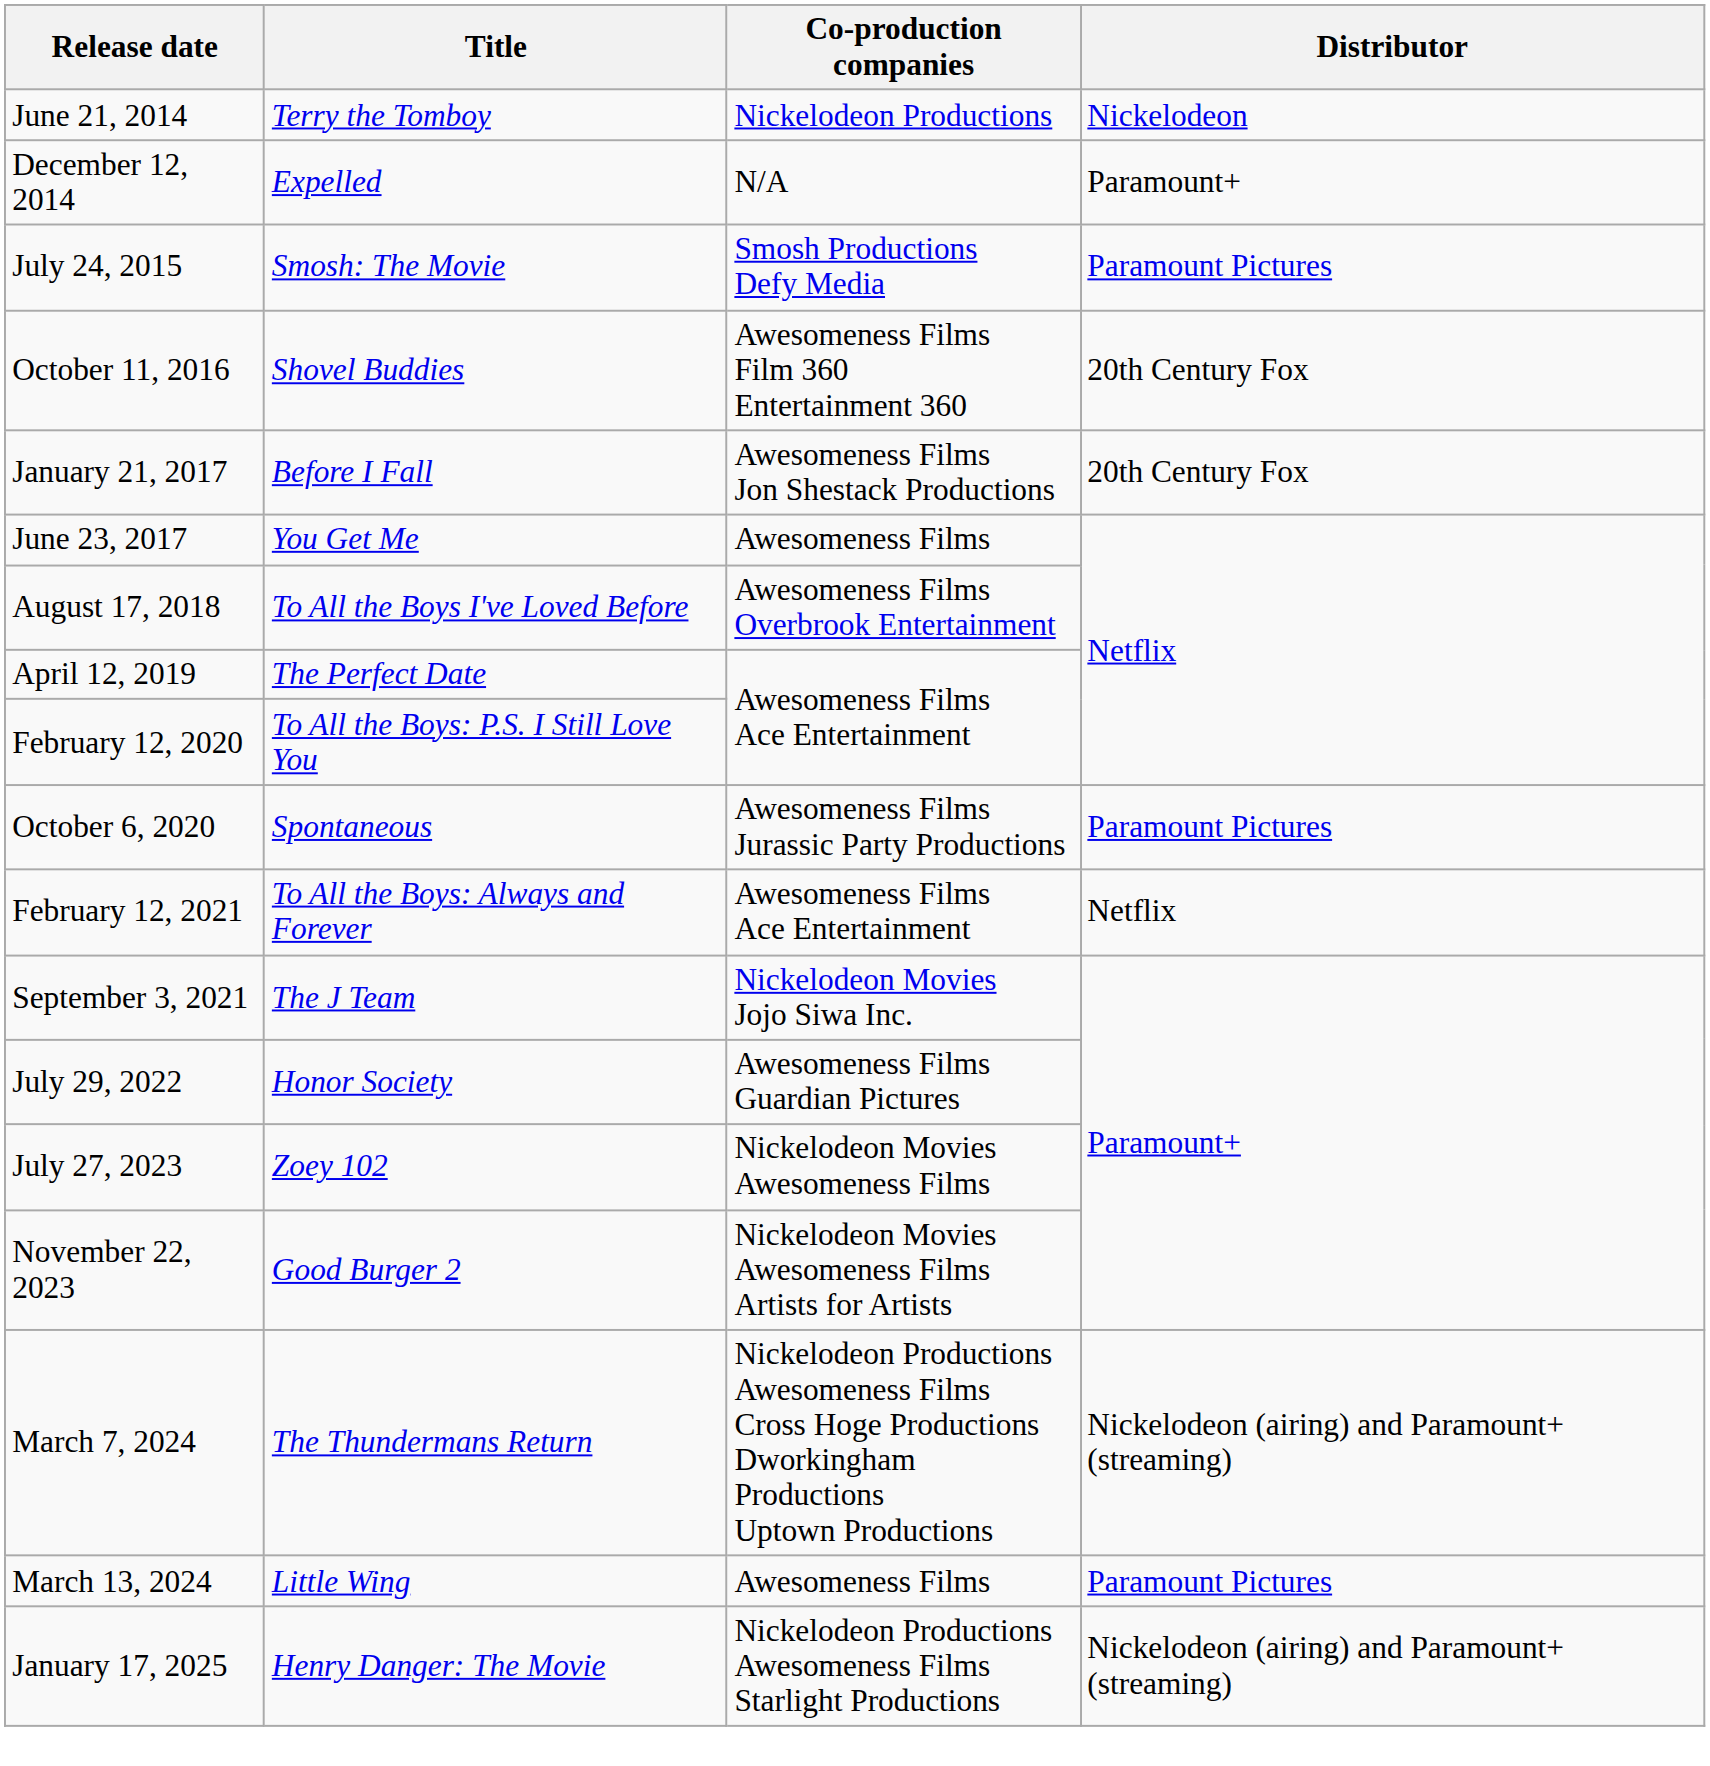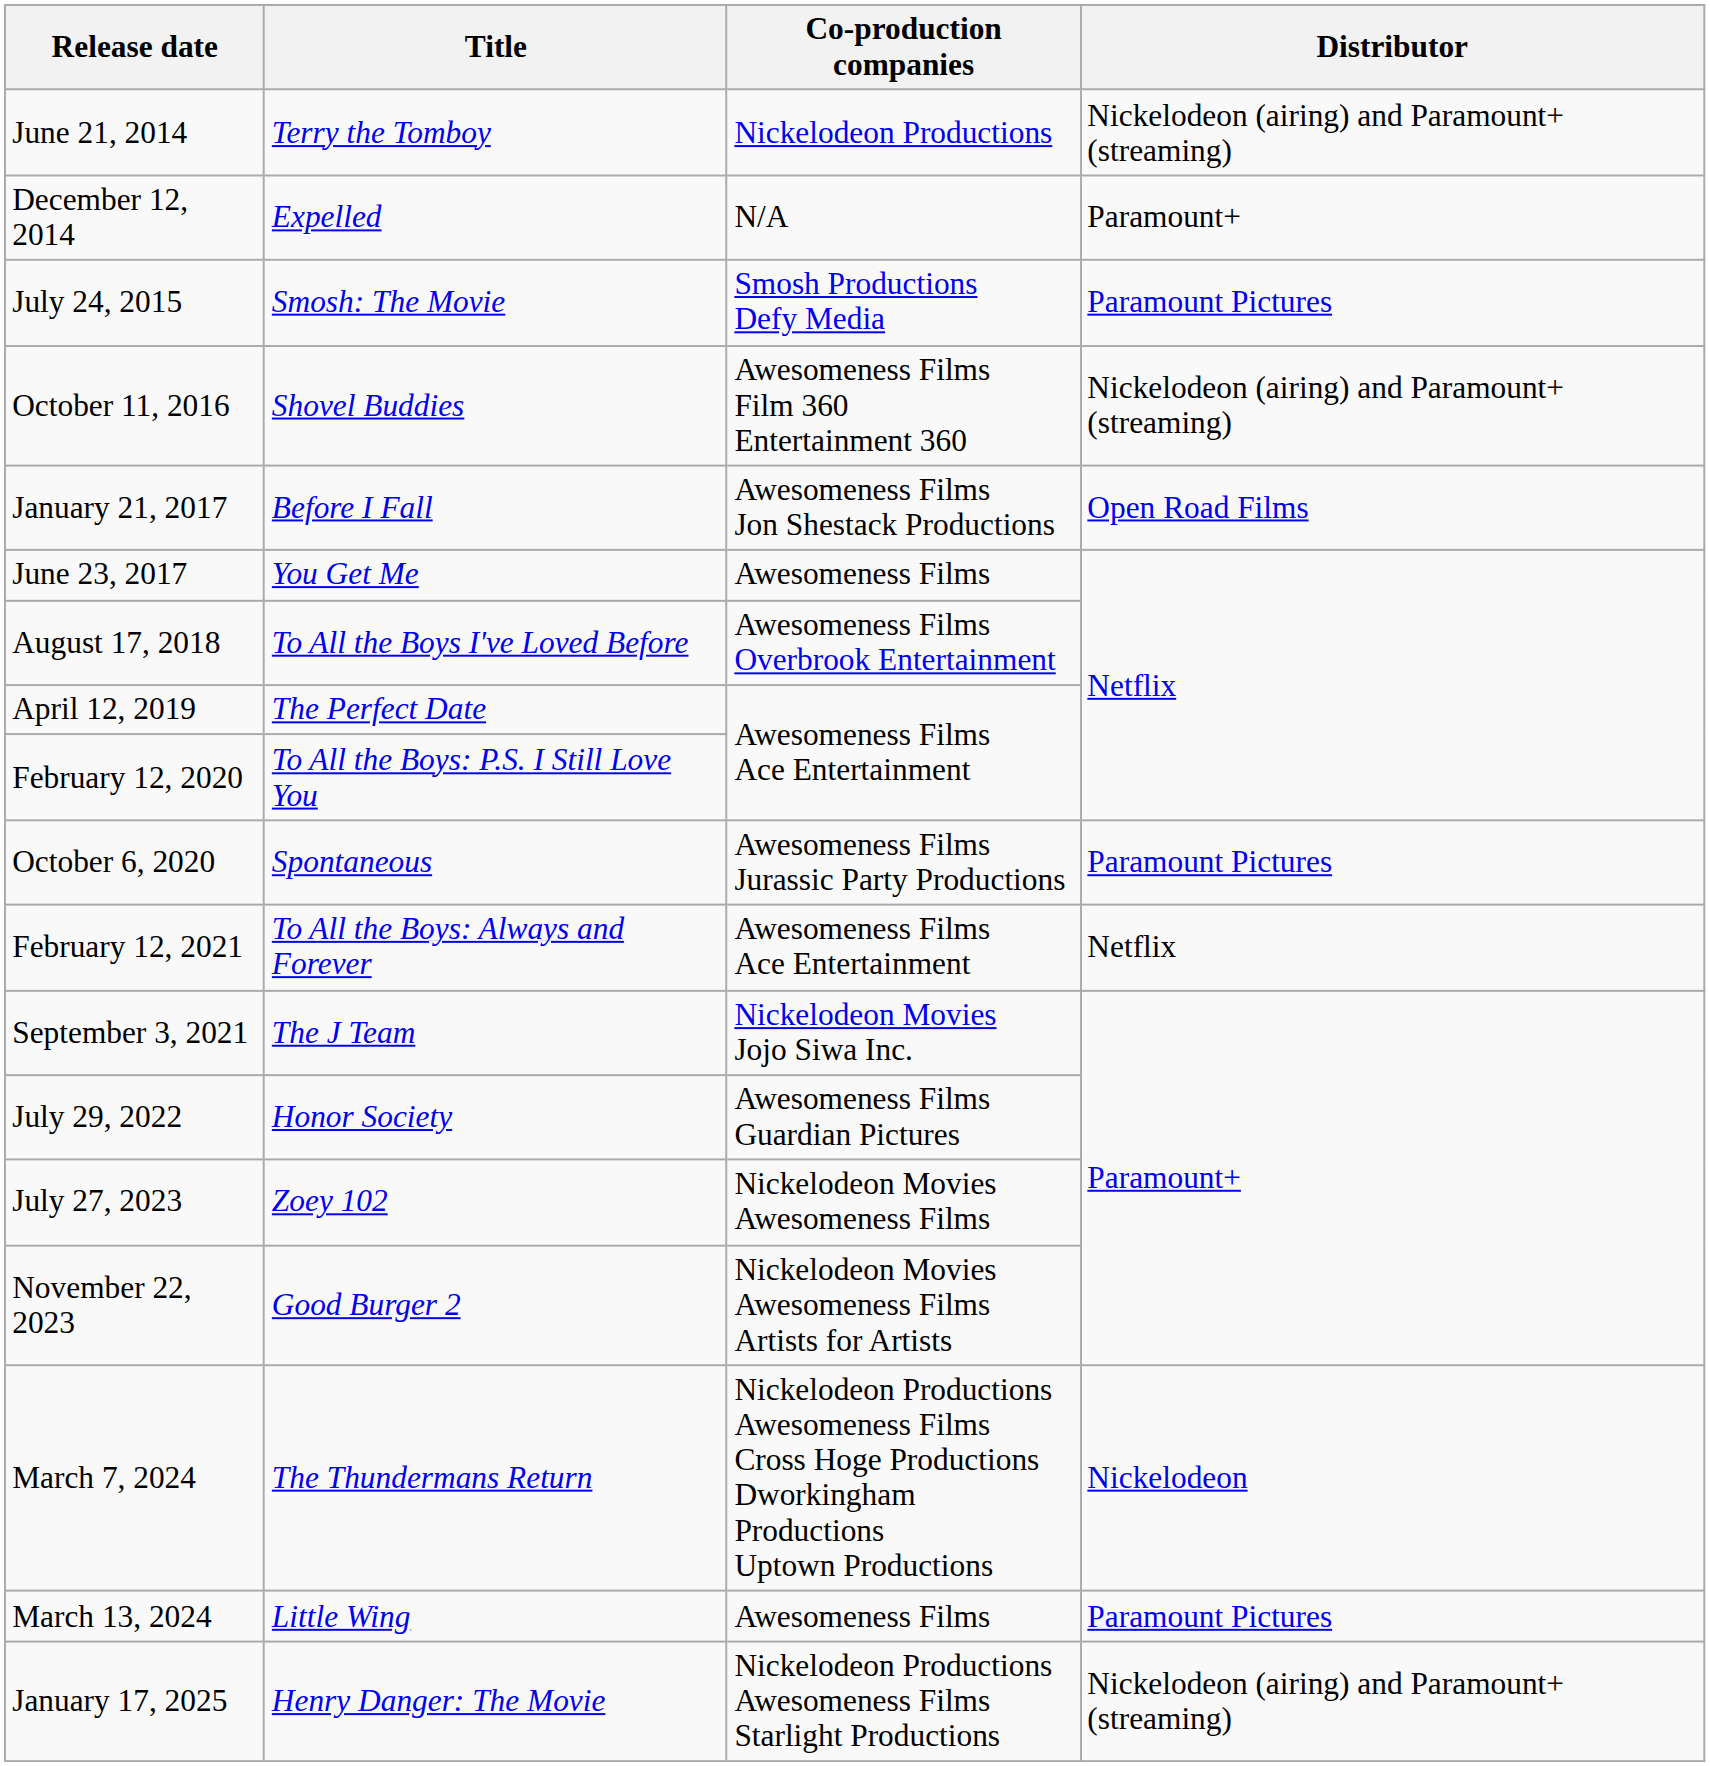 <table class="wikitable sortable">
 <tr>
 <th>Release date</th>
 <th>Title</th>
 <th>Co-production companies</th>
 <th>Distributor</th>
 </tr>
 <tr>
 <td>June 21, 2014</td>
 <td><em><a href='#'>Terry the Tomboy</a></em></td>
 <td><a href='#'>Nickelodeon Productions</a></td>
-<td><a href='#'>Nickelodeon</a></td>
+<td>Nickelodeon (airing) and Paramount+ (streaming)</td>
 </tr>
 <tr>
 <td>December 12, 2014</td>
 <td><em><a href='#'>Expelled</a></em></td>
 <td>N/A</td>
 <td>Paramount+</td>
 </tr>
 <tr>
 <td>July 24, 2015</td>
 <td><em><a href='#'>Smosh: The Movie</a></em></td>
 <td><a href='#'>Smosh Productions</a><br><a href='#'>Defy Media</a></td>
 <td><a href='#'>Paramount Pictures</a></td>
 </tr>
 <tr>
 <td>October 11, 2016</td>
 <td><em><a href='#'>Shovel Buddies</a></em></td>
 <td>Awesomeness Films<br>Film 360<br>Entertainment 360</td>
-<td>20th Century Fox</td>
+<td>Nickelodeon (airing) and Paramount+ (streaming)</td>
 </tr>
 <tr>
 <td>January 21, 2017</td>
 <td><em><a href='#'>Before I Fall</a></em></td>
 <td>Awesomeness Films<br>Jon Shestack Productions</td>
-<td>20th Century Fox</td>
+<td><a href='#'>Open Road Films</a></td>
 </tr>
 <tr>
 <td>June 23, 2017</td>
 <td><em><a href='#'>You Get Me</a></em></td>
 <td>Awesomeness Films</td>
 <td rowspan="4"><a href='#'>Netflix</a></td>
 </tr>
 <tr>
 <td>August 17, 2018</td>
 <td><em><a href='#'>To All the Boys I've Loved Before</a></em></td>
 <td>Awesomeness Films<br><a href='#'>Overbrook Entertainment</a></td>
 </tr>
 <tr>
 <td>April 12, 2019</td>
 <td><em><a href='#'>The Perfect Date</a></em></td>
 <td rowspan="2">Awesomeness Films<br>Ace Entertainment</td>
 </tr>
 <tr>
 <td>February 12, 2020</td>
 <td><em><a href='#'>To All the Boys: P.S. I Still Love You</a></em></td>
 </tr>
 <tr>
 <td>October 6, 2020</td>
 <td><em><a href='#'>Spontaneous</a></em></td>
 <td>Awesomeness Films<br>Jurassic Party Productions</td>
 <td><a href='#'>Paramount Pictures</a></td>
 </tr>
 <tr>
 <td>February 12, 2021</td>
 <td><em><a href='#'>To All the Boys: Always and Forever</a></em></td>
 <td>Awesomeness Films<br>Ace Entertainment</td>
 <td>Netflix</td>
 </tr>
 <tr>
 <td>September 3, 2021</td>
 <td><em><a href='#'>The J Team</a></em></td>
 <td><a href='#'>Nickelodeon Movies</a><br>Jojo Siwa Inc.</td>
 <td rowspan="4"><a href='#'>Paramount+</a></td>
 </tr>
 <tr>
 <td>July 29, 2022</td>
 <td><em><a href='#'>Honor Society</a></em></td>
 <td>Awesomeness Films<br>Guardian Pictures</td>
 </tr>
 <tr>
 <td>July 27, 2023</td>
 <td><em><a href='#'>Zoey 102</a></em></td>
 <td>Nickelodeon Movies<br>Awesomeness Films</td>
 </tr>
 <tr>
 <td>November 22, 2023</td>
 <td><em><a href='#'>Good Burger 2</a></em></td>
 <td>Nickelodeon Movies<br>Awesomeness Films<br>Artists for Artists</td>
 </tr>
 <tr>
 <td>March 7, 2024</td>
 <td><em><a href='#'>The Thundermans Return</a></em></td>
 <td>Nickelodeon Productions<br>Awesomeness Films<br>Cross Hoge Productions<br>Dworkingham Productions<br>Uptown Productions</td>
-<td>Nickelodeon (airing) and Paramount+ (streaming)</td>
+<td><a href='#'>Nickelodeon</a></td>
 </tr>
 <tr>
 <td>March 13, 2024</td>
 <td><em><a href='#'>Little Wing</a></em></td>
 <td>Awesomeness Films</td>
 <td><a href='#'>Paramount Pictures</a></td>
 </tr>
 <tr>
 <td>January 17, 2025</td>
 <td><em><a href='#'>Henry Danger: The Movie</a></em></td>
 <td>Nickelodeon Productions<br>Awesomeness Films<br>Starlight Productions</td>
 <td>Nickelodeon (airing) and Paramount+ (streaming)</td>
 </tr>
 </table>
